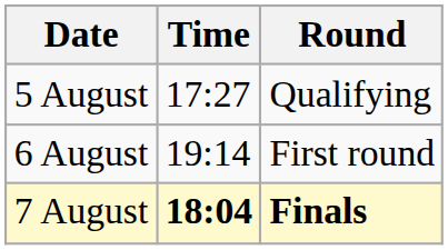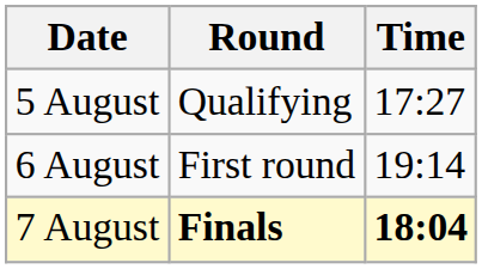 <table class="wikitable">
 <tr>
 <th>Date</th>
+<th>Round</th>
 <th>Time</th>
-<th>Round</th>
 </tr>
 <tr>
 <td>5 August</td>
+<td>Qualifying</td>
 <td>17:27</td>
-<td>Qualifying</td>
 </tr>
 <tr>
 <td>6 August</td>
+<td>First round</td>
 <td>19:14</td>
-<td>First round</td>
 </tr>
 <tr style="background:lemonchiffon">
 <td>7 August</td>
+<td><strong>Finals</strong></td>
 <td><strong>18:04</strong></td>
-<td><strong>Finals</strong></td>
 </tr>
 </table>
